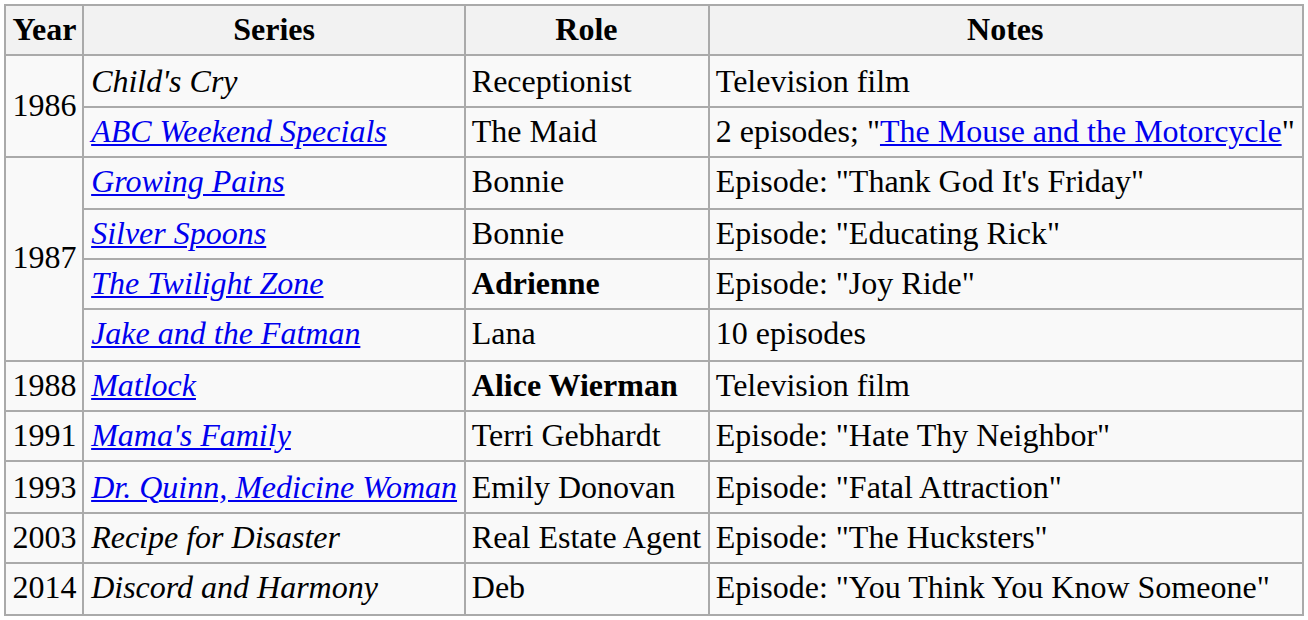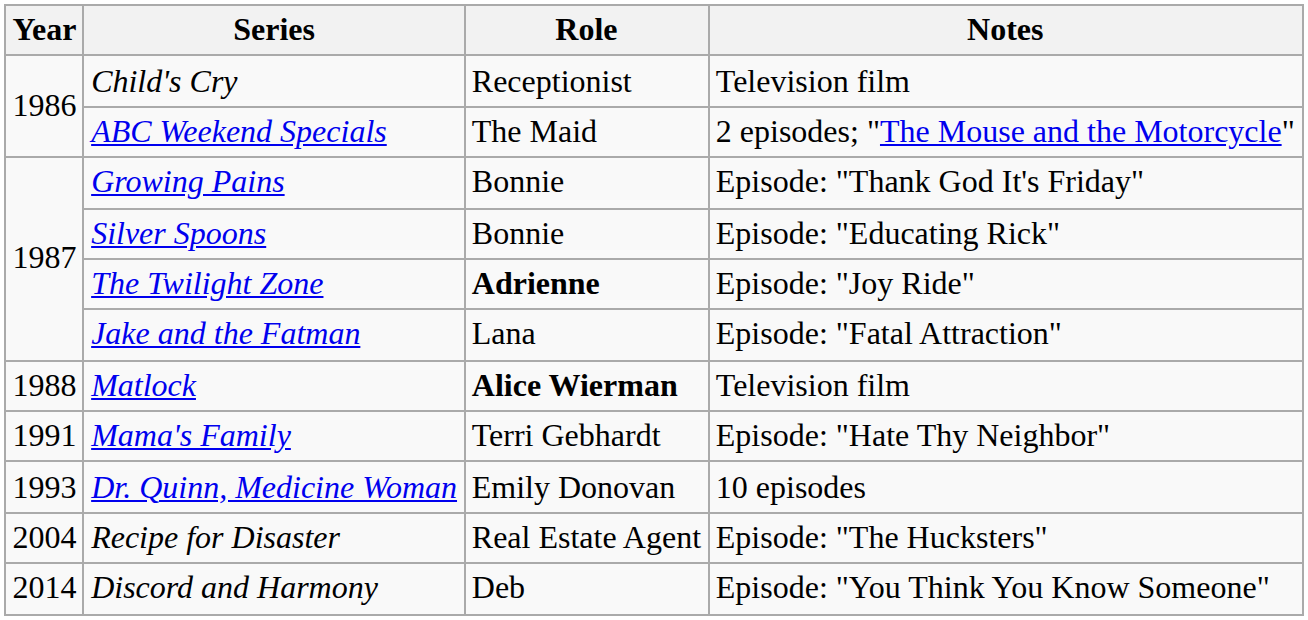 <table class="wikitable sortable">
 <tr style="text-align:center;">
 <th>Year</th>
 <th>Series</th>
 <th>Role</th>
 <th>Notes</th>
 </tr>
 <tr>
 <td rowspan="2">1986</td>
 <td><em>Child's Cry</em></td>
 <td>Receptionist</td>
 <td>Television film</td>
 </tr>
 <tr>
 <td><em><a href='#'>ABC Weekend Specials</a></em></td>
 <td>The Maid</td>
 <td>2 episodes; "<a href='#'>The Mouse and the Motorcycle</a>"</td>
 </tr>
 <tr>
 <td rowspan="4">1987</td>
 <td><em><a href='#'>Growing Pains</a></em></td>
 <td>Bonnie</td>
 <td>Episode: "Thank God It's Friday"</td>
 </tr>
 <tr>
 <td><em><a href='#'>Silver Spoons</a></em></td>
 <td>Bonnie</td>
 <td>Episode: "Educating Rick"</td>
 </tr>
 <tr>
 <td><em><a href='#'>The Twilight Zone</a></em></td>
 <td><strong>Adrienne</strong></td>
 <td>Episode: "Joy Ride"</td>
 </tr>
 <tr>
 <td><em><a href='#'>Jake and the Fatman</a></em></td>
 <td>Lana</td>
-<td>10 episodes</td>
+<td>Episode: "Fatal Attraction"</td>
 </tr>
 <tr>
 <td>1988</td>
 <td><em><a href='#'>Matlock</a></em></td>
 <td><strong>Alice Wierman</strong></td>
 <td>Television film</td>
 </tr>
 <tr>
 <td>1991</td>
 <td><em><a href='#'>Mama's Family</a></em></td>
 <td>Terri Gebhardt</td>
 <td>Episode: "Hate Thy Neighbor"</td>
 </tr>
 <tr>
 <td>1993</td>
 <td><em><a href='#'>Dr. Quinn, Medicine Woman</a></em></td>
 <td>Emily Donovan</td>
-<td>Episode: "Fatal Attraction"</td>
+<td>10 episodes</td>
 </tr>
 <tr>
-<td>2003</td>
+<td>2004</td>
 <td><em>Recipe for Disaster</em></td>
 <td>Real Estate Agent</td>
 <td>Episode: "The Hucksters"</td>
 </tr>
 <tr>
 <td>2014</td>
 <td><em>Discord and Harmony</em></td>
 <td>Deb</td>
 <td>Episode: "You Think You Know Someone"</td>
 </tr>
 </table>
